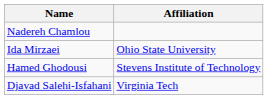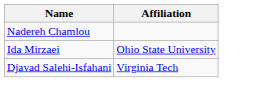 <table class="wikitable">
 <tr>
 <th>Name</th>
 <th>Affiliation</th>
 </tr>
 <tr>
 <td><a href='#'>Nadereh Chamlou</a></td>
 <td></td>
 </tr>
 <tr>
 <td><a href='#'>Ida Mirzaei</a></td>
 <td><a href='#'>Ohio State University</a></td>
 </tr>
 <tr>
-<td><a href='#'>Hamed Ghodousi</a></td>
-<td><a href='#'>Stevens Institute of Technology</a></td>
-</tr>
-<tr>
 <td><a href='#'>Djavad Salehi-Isfahani</a></td>
 <td><a href='#'>Virginia Tech</a></td>
 </tr>
 </table>
